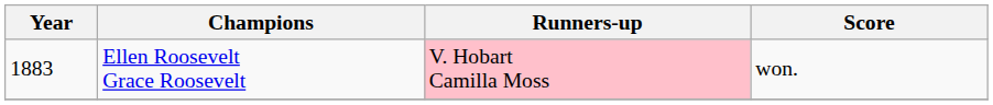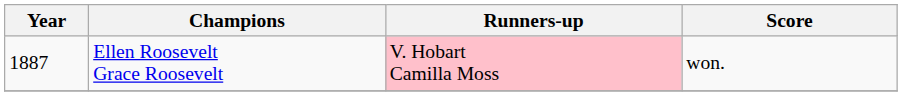 <table class="wikitable" style="font-size:98%;">
 <tr>
 <th style="width:60px;">Year</th>
 <th style="width:230px;">Champions</th>
 <th style="width:230px;">Runners-up</th>
 <th style="width:165px;">Score</th>
 </tr>
 <tr>
-<td>1883</td>
+<td>1887</td>
 <td> <a href='#'>Ellen Roosevelt</a><br> <a href='#'>Grace Roosevelt</a></td>
 <td style="background: pink;"> V. Hobart<br> Camilla Moss</td>
 <td>won.</td>
 </tr>
 <tr>
 </tr>
 </table>
